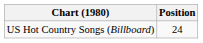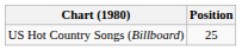 <table class="wikitable">
 <tr>
 <th>Chart (1980)</th>
 <th>Position</th>
 </tr>
 <tr>
 <td>US Hot Country Songs (<em>Billboard</em>)</td>
-<td align="center">24</td>
+<td align="center">25</td>
 </tr>
 </table>
